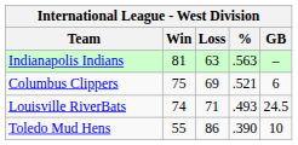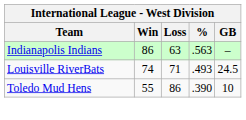 <table class="wikitable">
 <tr>
 <th colspan="5">International League - West Division</th>
 </tr>
 <tr>
 <th width="55%">Team</th>
 <th>Win</th>
 <th>Loss</th>
 <th>%</th>
 <th>GB</th>
 </tr>
 <tr align=center bgcolor=ccffcc>
 <td align=left><a href='#'>Indianapolis Indians</a></td>
-<td>81</td>
+<td>86</td>
 <td>63</td>
 <td>.563</td>
 <td>–</td>
-</tr>
-<tr align=center>
-<td align=left><a href='#'>Columbus Clippers</a></td>
-<td>75</td>
-<td>69</td>
-<td>.521</td>
-<td>6</td>
 </tr>
 <tr align=center>
 <td align=left><a href='#'>Louisville RiverBats</a></td>
 <td>74</td>
 <td>71</td>
 <td>.493</td>
 <td>24.5</td>
 </tr>
 <tr align=center>
 <td align=left><a href='#'>Toledo Mud Hens</a></td>
 <td>55</td>
 <td>86</td>
 <td>.390</td>
 <td>10</td>
 </tr>
 </table>
